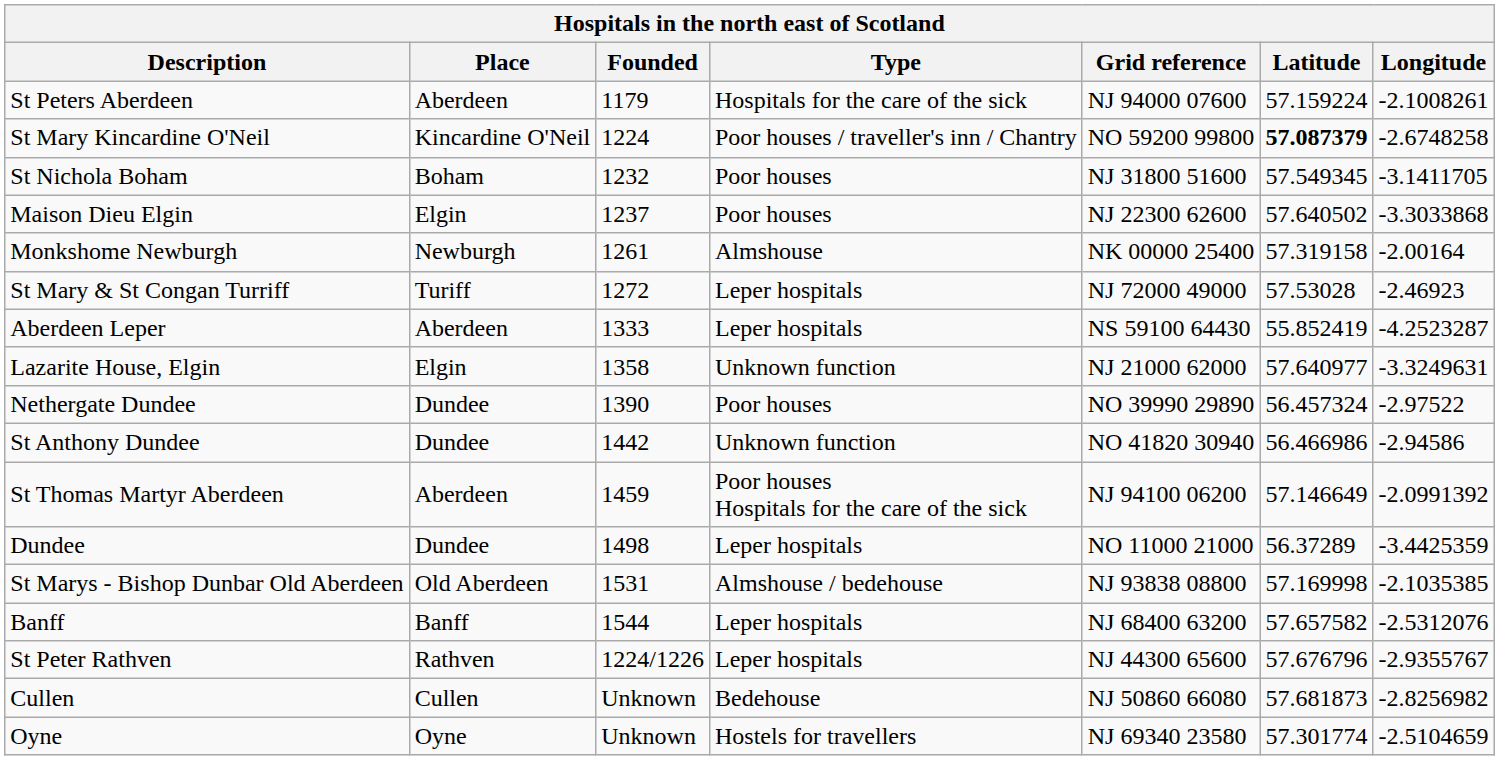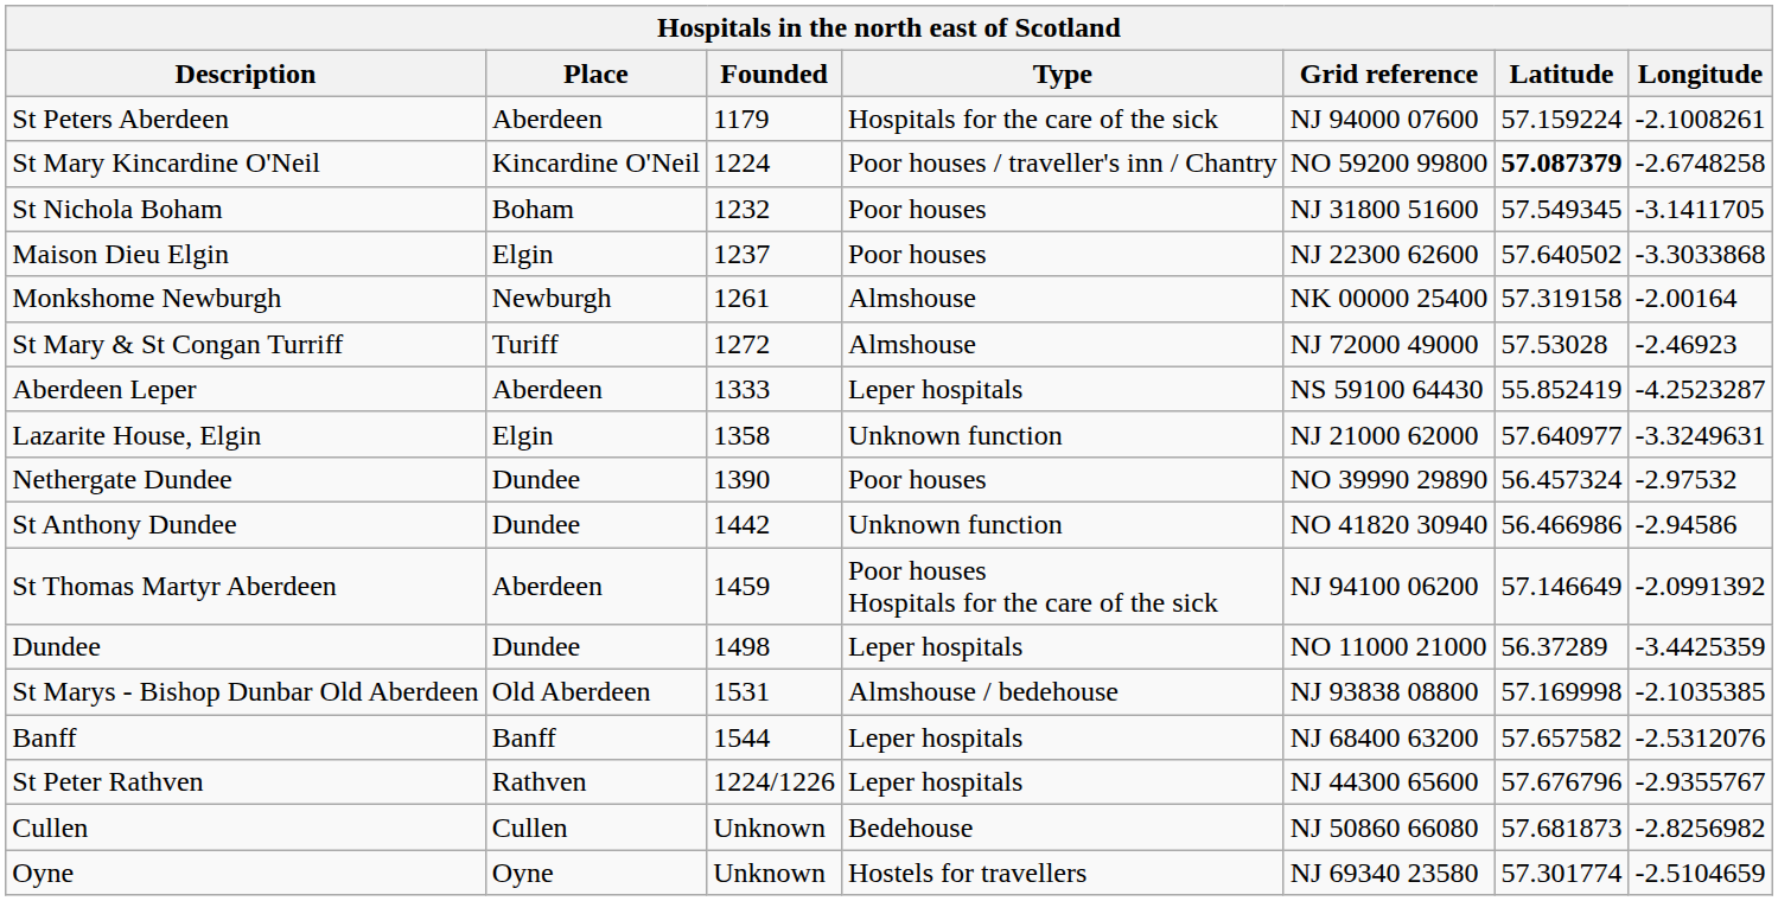 <table class="wikitable collapsible collapsed">
 <tr>
 <th colspan=8>Hospitals in the north east of Scotland</th>
 </tr>
 <tr>
 <th>Description</th>
 <th>Place</th>
 <th>Founded</th>
 <th>Type</th>
 <th>Grid reference</th>
 <th>Latitude</th>
 <th>Longitude</th>
 </tr>
 <tr>
 <td>St Peters Aberdeen</td>
 <td>Aberdeen</td>
 <td>1179</td>
 <td>Hospitals for the care of the sick</td>
 <td>NJ 94000 07600</td>
 <td>57.159224</td>
 <td>-2.1008261</td>
 </tr>
 <tr>
 <td>St Mary Kincardine O'Neil</td>
 <td>Kincardine O'Neil</td>
 <td>1224</td>
 <td>Poor houses / traveller's inn / Chantry</td>
 <td>NO 59200 99800</td>
 <td><strong>57.087379</strong></td>
 <td>-2.6748258</td>
 </tr>
 <tr>
 <td>St Nichola Boham</td>
 <td>Boham</td>
 <td>1232</td>
 <td>Poor houses</td>
 <td>NJ 31800 51600</td>
 <td>57.549345</td>
 <td>-3.1411705</td>
 </tr>
 <tr>
 <td>Maison Dieu Elgin</td>
 <td>Elgin</td>
 <td>1237</td>
 <td>Poor houses</td>
 <td>NJ 22300 62600</td>
 <td>57.640502</td>
 <td>-3.3033868</td>
 </tr>
 <tr>
 <td>Monkshome Newburgh</td>
 <td>Newburgh</td>
 <td>1261</td>
 <td>Almshouse</td>
 <td>NK 00000 25400</td>
 <td>57.319158</td>
 <td>-2.00164</td>
 </tr>
 <tr>
 <td>St Mary & St Congan Turriff</td>
 <td>Turiff</td>
 <td>1272</td>
-<td>Leper hospitals</td>
+<td>Almshouse</td>
 <td>NJ 72000 49000</td>
 <td>57.53028</td>
 <td>-2.46923</td>
 </tr>
 <tr>
 <td>Aberdeen Leper</td>
 <td>Aberdeen</td>
 <td>1333</td>
 <td>Leper hospitals</td>
 <td>NS 59100 64430</td>
 <td>55.852419</td>
 <td>-4.2523287</td>
 </tr>
 <tr>
 <td>Lazarite House, Elgin</td>
 <td>Elgin</td>
 <td>1358</td>
 <td>Unknown function</td>
 <td>NJ 21000 62000</td>
 <td>57.640977</td>
 <td>-3.3249631</td>
 </tr>
 <tr>
 <td>Nethergate Dundee</td>
 <td>Dundee</td>
 <td>1390</td>
 <td>Poor houses</td>
 <td>NO 39990 29890</td>
 <td>56.457324</td>
-<td>-2.97522</td>
+<td>-2.97532</td>
 </tr>
 <tr>
 <td>St Anthony Dundee</td>
 <td>Dundee</td>
 <td>1442</td>
 <td>Unknown function</td>
 <td>NO 41820 30940</td>
 <td>56.466986</td>
 <td>-2.94586</td>
 </tr>
 <tr>
 <td>St Thomas Martyr Aberdeen</td>
 <td>Aberdeen</td>
 <td>1459</td>
 <td>Poor houses<br>Hospitals for the care of the sick</td>
 <td>NJ 94100 06200</td>
 <td>57.146649</td>
 <td>-2.0991392</td>
 </tr>
 <tr>
 <td>Dundee</td>
 <td>Dundee</td>
 <td>1498</td>
 <td>Leper hospitals</td>
 <td>NO 11000 21000</td>
 <td>56.37289</td>
 <td>-3.4425359</td>
 </tr>
 <tr>
 <td>St Marys - Bishop Dunbar Old Aberdeen</td>
 <td>Old Aberdeen</td>
 <td>1531</td>
 <td>Almshouse / bedehouse</td>
 <td>NJ 93838 08800</td>
 <td>57.169998</td>
 <td>-2.1035385</td>
 </tr>
 <tr>
 <td>Banff</td>
 <td>Banff</td>
 <td>1544</td>
 <td>Leper hospitals</td>
 <td>NJ 68400 63200</td>
 <td>57.657582</td>
 <td>-2.5312076</td>
 </tr>
 <tr>
 <td>St Peter Rathven</td>
 <td>Rathven</td>
 <td>1224/1226</td>
 <td>Leper hospitals</td>
 <td>NJ 44300 65600</td>
 <td>57.676796</td>
 <td>-2.9355767</td>
 </tr>
 <tr>
 <td>Cullen</td>
 <td>Cullen</td>
 <td>Unknown</td>
 <td>Bedehouse</td>
 <td>NJ 50860 66080</td>
 <td>57.681873</td>
 <td>-2.8256982</td>
 </tr>
 <tr>
 <td>Oyne</td>
 <td>Oyne</td>
 <td>Unknown</td>
 <td>Hostels for travellers</td>
 <td>NJ 69340 23580</td>
 <td>57.301774</td>
 <td>-2.5104659</td>
 </tr>
 </table>
